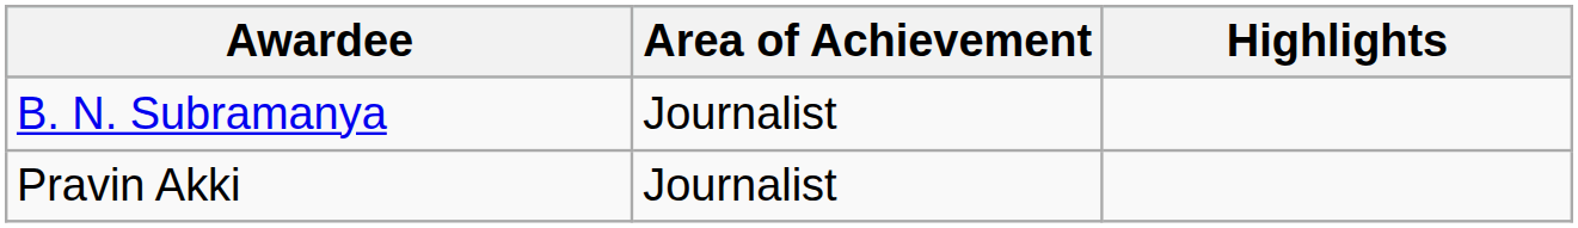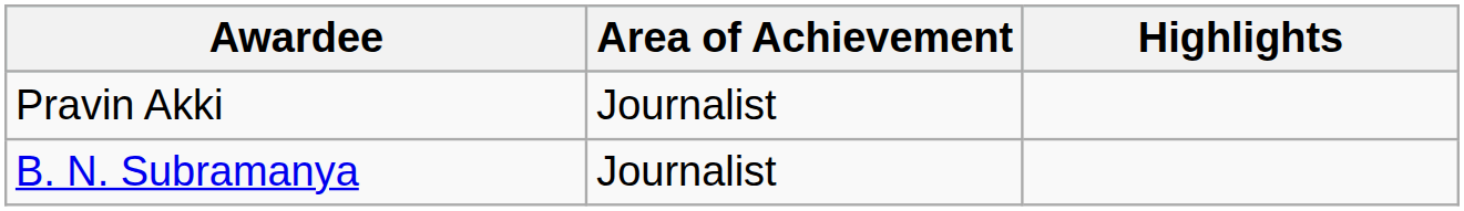 <table class="wikitable">
 <tr style="background:#b0e0e6; text-align:center;">
 <th style="width:40%;"><strong>Awardee</strong></th>
 <th style="width:30%;"><strong>Area of Achievement</strong></th>
 <th style="width:30%;"><strong>Highlights</strong></th>
 </tr>
 <tr>
+<td>Pravin Akki</td>
+<td>Journalist</td>
+<td></td>
+</tr>
+<tr>
 <td><a href='#'>B. N. Subramanya</a></td>
 <td>Journalist</td>
 <td></td>
 </tr>
-<tr>
-<td>Pravin Akki</td>
-<td>Journalist</td>
-<td></td>
-</tr>
 </table>
